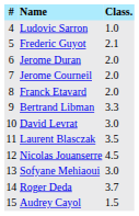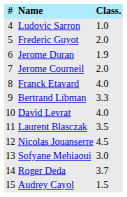 <table border=0 cellpadding=2 cellspacing=0  |- bgcolor=#EAEAEB style="text-align:center; font-size:90%;">
 <tr bgcolor=#ADEBFD>
 <th>#</th>
 <th align=left>Name</th>
 <th align=left>Class.</th>
 </tr>
 <tr>
 <td>4</td>
 <td align=left><a href='#'>Ludovic Sarron</a></td>
 <td align=left>1.0</td>
 </tr>
 <tr>
 <td>5</td>
 <td align=left><a href='#'>Frederic Guyot</a></td>
-<td align=left>2.1</td>
+<td align=left>2.0</td>
 </tr>
 <tr>
 <td>6</td>
 <td align=left><a href='#'>Jerome Duran</a></td>
-<td align=left>2.0</td>
+<td align=left>1.9</td>
 </tr>
 <tr>
 <td>7</td>
 <td align=left><a href='#'>Jerome Courneil</a></td>
 <td align=left>2.0</td>
 </tr>
 <tr>
 <td>8</td>
 <td align=left><a href='#'>Franck Etavard</a></td>
-<td align=left>2.0</td>
+<td align=left>4.0</td>
 </tr>
 <tr>
 <td>9</td>
 <td align=left><a href='#'>Bertrand Libman</a></td>
 <td align=left>3.3</td>
 </tr>
 <tr>
 <td>10</td>
 <td align=left><a href='#'>David Levrat</a></td>
-<td align=left>3.0</td>
+<td align=left>4.0</td>
 </tr>
 <tr>
 <td>11</td>
 <td align=left><a href='#'>Laurent Blasczak</a></td>
 <td align=left>3.5</td>
 </tr>
 <tr>
 <td>12</td>
 <td align=left><a href='#'>Nicolas Jouanserre</a></td>
 <td align=left>4.5</td>
 </tr>
 <tr>
 <td>13</td>
 <td align=left><a href='#'>Sofyane Mehiaoui</a></td>
 <td align=left>3.0</td>
 </tr>
 <tr>
 <td>14</td>
 <td align=left><a href='#'>Roger Deda</a></td>
 <td align=left>3.7</td>
 </tr>
 <tr>
 <td>15</td>
 <td align=left><a href='#'>Audrey Cayol</a></td>
 <td align=left>1.5</td>
 </tr>
 </table>
